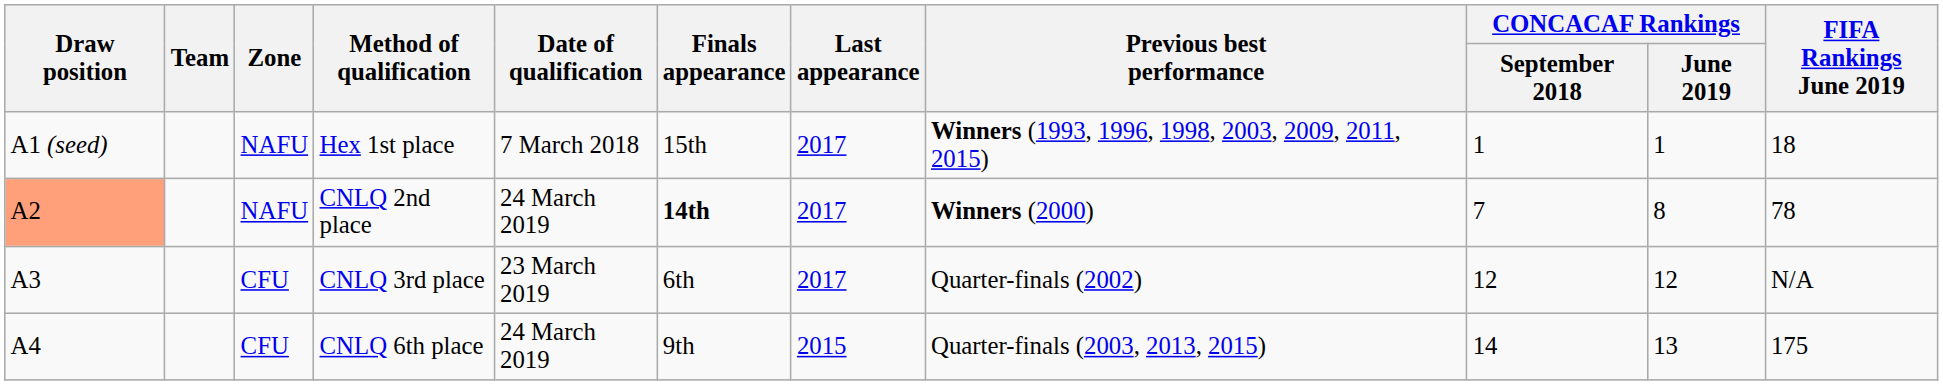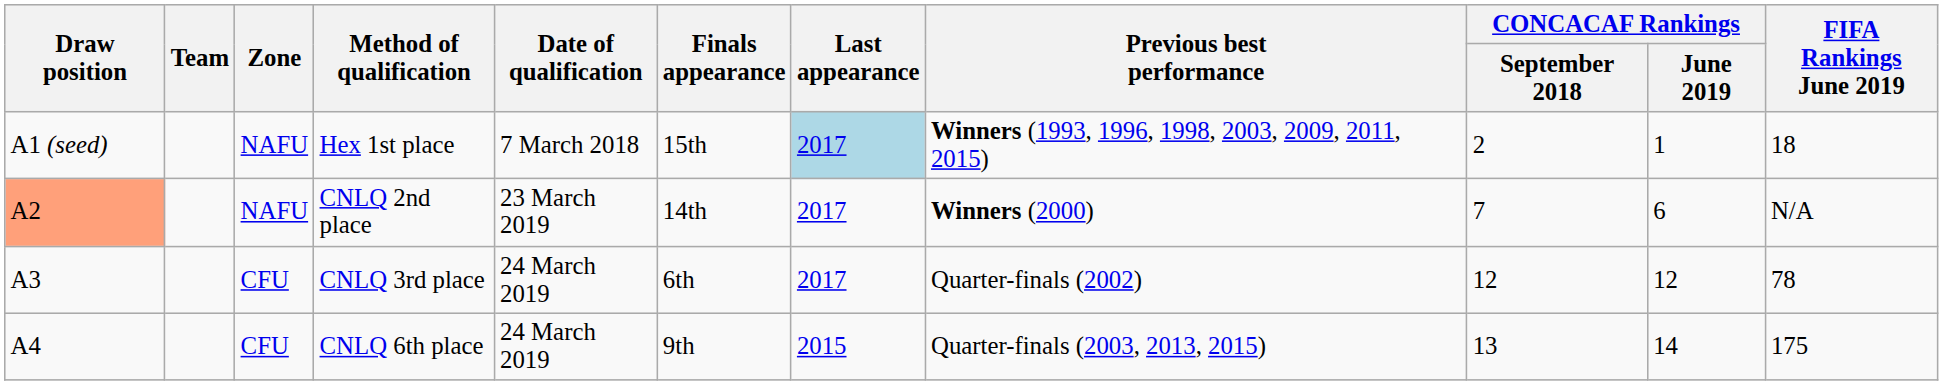 <table class="wikitable sortable">
 <tr>
 <th rowspan=2>Draw position</th>
 <th rowspan=2>Team</th>
 <th rowspan=2>Zone</th>
 <th rowspan=2>Method of<br>qualification</th>
 <th rowspan=2>Date of<br>qualification</th>
 <th rowspan=2>Finals<br>appearance</th>
 <th rowspan=2>Last<br>appearance</th>
 <th rowspan=2>Previous best<br>performance</th>
 <th colspan=2><a href='#'>CONCACAF Rankings</a></th>
 <th rowspan=2><a href='#'>FIFA Rankings</a><br>June 2019</th>
 </tr>
 <tr>
 <th>September 2018</th>
 <th>June 2019</th>
 </tr>
 <tr>
 <td>A1 <em>(seed)</em></td>
 <td style=white-space:nowrap></td>
 <td><a href='#'>NAFU</a></td>
 <td data-sort-value="H1"><a href='#'>Hex</a> 1st place</td>
 <td data-sort-value="1">7 March 2018</td>
 <td>15th</td>
-<td><a href='#'>2017</a></td>
+<td style="background: lightblue;"><a href='#'>2017</a></td>
 <td data-sort-value="1.1"><strong>Winners</strong> (<a href='#'>1993</a>, <a href='#'>1996</a>, <a href='#'>1998</a>, <a href='#'>2003</a>, <a href='#'>2009</a>, <a href='#'>2011</a>, <a href='#'>2015</a>)</td>
-<td>1</td>
+<td>2</td>
 <td>1</td>
 <td>18</td>
 </tr>
 <tr>
 <td style="background: lightsalmon;">A2</td>
 <td style=white-space:nowrap></td>
 <td><a href='#'>NAFU</a></td>
 <td data-sort-value="Q02"><a href='#'>CNLQ</a> 2nd place</td>
-<td data-sort-value="12">24 March 2019</td>
-<td><strong>14th</strong></td>
+<td data-sort-value="9">23 March 2019</td>
+<td>14th</td>
 <td><a href='#'>2017</a></td>
 <td data-sort-value="1.2"><strong>Winners</strong> (<a href='#'>2000</a>)</td>
 <td>7</td>
-<td>8</td>
-<td>78</td>
+<td>6</td>
+<td data-sort-value="999">N/A</td>
 </tr>
 <tr>
 <td>A3</td>
 <td style=white-space:nowrap></td>
 <td><a href='#'>CFU</a></td>
 <td data-sort-value="Q03"><a href='#'>CNLQ</a> 3rd place</td>
-<td data-sort-value="9">23 March 2019</td>
+<td data-sort-value="12">24 March 2019</td>
 <td>6th</td>
 <td><a href='#'>2017</a></td>
 <td data-sort-value="5.2">Quarter-finals (<a href='#'>2002</a>)</td>
 <td>12</td>
 <td>12</td>
-<td data-sort-value="999">N/A</td>
+<td>78</td>
 </tr>
 <tr>
 <td>A4</td>
 <td style=white-space:nowrap></td>
 <td><a href='#'>CFU</a></td>
 <td data-sort-value="Q06"><a href='#'>CNLQ</a> 6th place</td>
 <td data-sort-value="14">24 March 2019</td>
 <td>9th</td>
 <td><a href='#'>2015</a></td>
 <td data-sort-value="5.1">Quarter-finals (<a href='#'>2003</a>, <a href='#'>2013</a>, <a href='#'>2015</a>)</td>
+<td>13</td>
 <td>14</td>
-<td>13</td>
 <td>175</td>
 </tr>
 </table>
